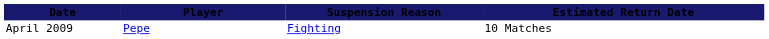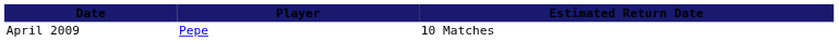 <table border="0" cellspacing="0" cellpadding="2">
 <tr style="background:#191970;">
 <th width=5%><span> Date</span></th>
 <th width=7%><span> Player</span></th>
-<th width=8%><span> Suspension Reason</span></th>
 <th width=12%><span> Estimated Return Date</span></th>
 </tr>
 <tr>
 <td>April 2009</td>
 <td> <a href='#'>Pepe</a></td>
-<td><a href='#'>Fighting</a></td>
 <td>10 Matches</td>
 </tr>
 </table>
